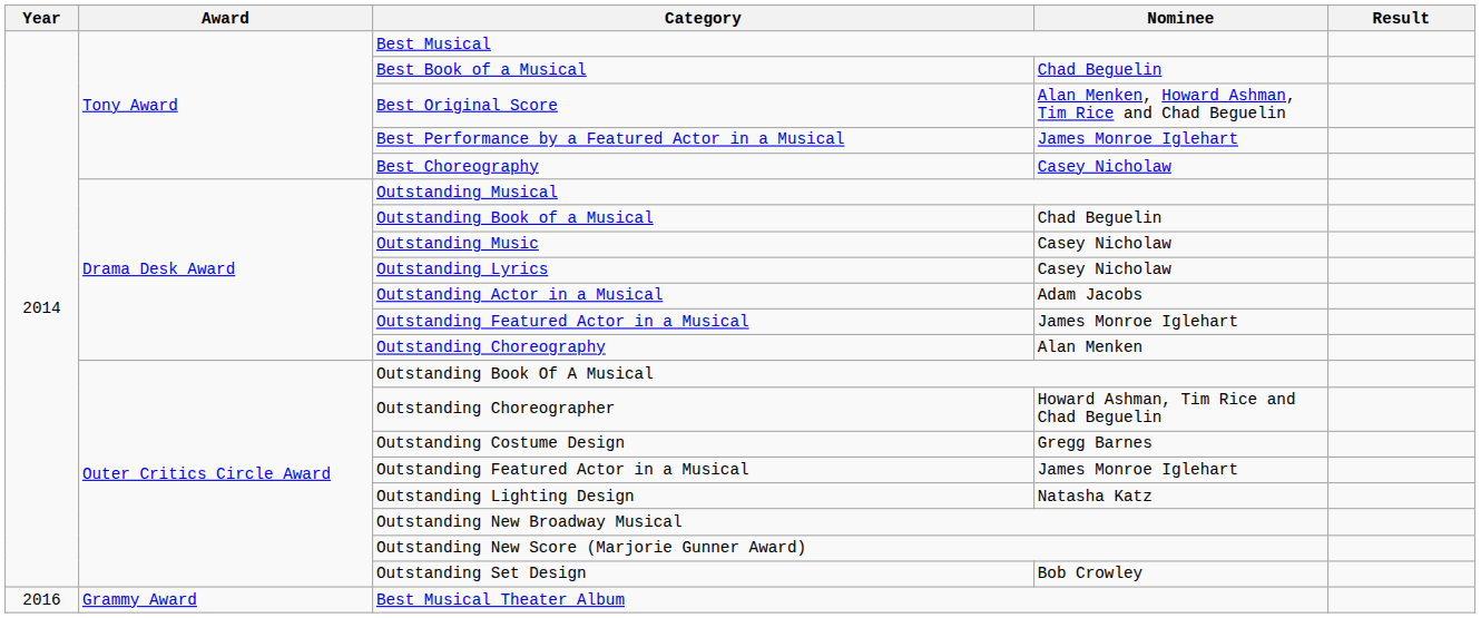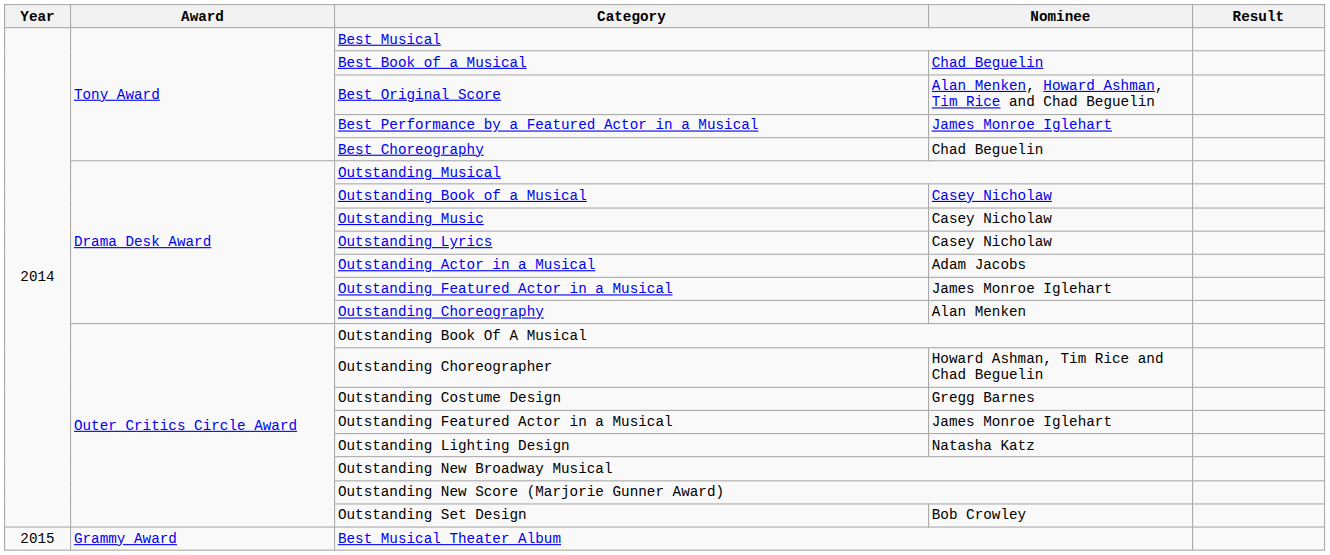 <table class="wikitable" style="width:95%;">
 <tr>
 <th style="width:5%;">Year</th>
 <th style="width:20%;">Award</th>
 <th style="width:45%;">Category</th>
 <th style="width:20%;">Nominee</th>
 <th style="width:10%;">Result</th>
 </tr>
 <tr>
 <td rowspan="20" style="text-align:center;">2014</td>
 <td rowspan=5><a href='#'>Tony Award</a></td>
 <td colspan=2><a href='#'>Best Musical</a></td>
 <td></td>
 </tr>
 <tr>
 <td><a href='#'>Best Book of a Musical</a></td>
 <td><a href='#'>Chad Beguelin</a></td>
 <td></td>
 </tr>
 <tr>
 <td><a href='#'>Best Original Score</a></td>
 <td><a href='#'>Alan Menken</a>, <a href='#'>Howard Ashman</a>, <a href='#'>Tim Rice</a> and Chad Beguelin</td>
 <td></td>
 </tr>
 <tr>
 <td><a href='#'>Best Performance by a Featured Actor in a Musical</a></td>
 <td><a href='#'>James Monroe Iglehart</a></td>
 <td></td>
 </tr>
 <tr>
 <td><a href='#'>Best Choreography</a></td>
-<td><a href='#'>Casey Nicholaw</a></td>
+<td>Chad Beguelin</td>
 <td></td>
 </tr>
 <tr>
 <td rowspan=7><a href='#'>Drama Desk Award</a></td>
 <td colspan=2><a href='#'>Outstanding Musical</a></td>
 <td></td>
 </tr>
 <tr>
 <td><a href='#'>Outstanding Book of a Musical</a></td>
-<td>Chad Beguelin</td>
+<td><a href='#'>Casey Nicholaw</a></td>
 <td></td>
 </tr>
 <tr>
 <td><a href='#'>Outstanding Music</a></td>
 <td>Casey Nicholaw</td>
 <td></td>
 </tr>
 <tr>
 <td><a href='#'>Outstanding Lyrics</a></td>
 <td>Casey Nicholaw</td>
 <td></td>
 </tr>
 <tr>
 <td><a href='#'>Outstanding Actor in a Musical</a></td>
 <td>Adam Jacobs</td>
 <td></td>
 </tr>
 <tr>
 <td><a href='#'>Outstanding Featured Actor in a Musical</a></td>
 <td>James Monroe Iglehart</td>
 <td></td>
 </tr>
 <tr>
 <td><a href='#'>Outstanding Choreography</a></td>
 <td>Alan Menken</td>
 <td></td>
 </tr>
 <tr>
 <td rowspan="8"><a href='#'>Outer Critics Circle Award</a></td>
 <td colspan="2">Outstanding Book Of A Musical</td>
 <td></td>
 </tr>
 <tr>
 <td>Outstanding Choreographer</td>
 <td>Howard Ashman, Tim Rice and Chad Beguelin</td>
 <td></td>
 </tr>
 <tr>
 <td>Outstanding Costume Design</td>
 <td>Gregg Barnes</td>
 <td></td>
 </tr>
 <tr>
 <td>Outstanding Featured Actor in a Musical</td>
 <td>James Monroe Iglehart</td>
 <td></td>
 </tr>
 <tr>
 <td>Outstanding Lighting Design</td>
 <td>Natasha Katz</td>
 <td></td>
 </tr>
 <tr>
 <td colspan="2">Outstanding New Broadway Musical</td>
 <td></td>
 </tr>
 <tr>
 <td colspan="2">Outstanding New Score (Marjorie Gunner Award)</td>
 <td></td>
 </tr>
 <tr>
 <td>Outstanding Set Design</td>
 <td>Bob Crowley</td>
 <td></td>
 </tr>
 <tr>
-<td style="text-align:center;">2016</td>
+<td style="text-align:center;">2015</td>
 <td><a href='#'>Grammy Award</a></td>
 <td colspan="2"><a href='#'>Best Musical Theater Album</a></td>
 <td></td>
 </tr>
 </table>
